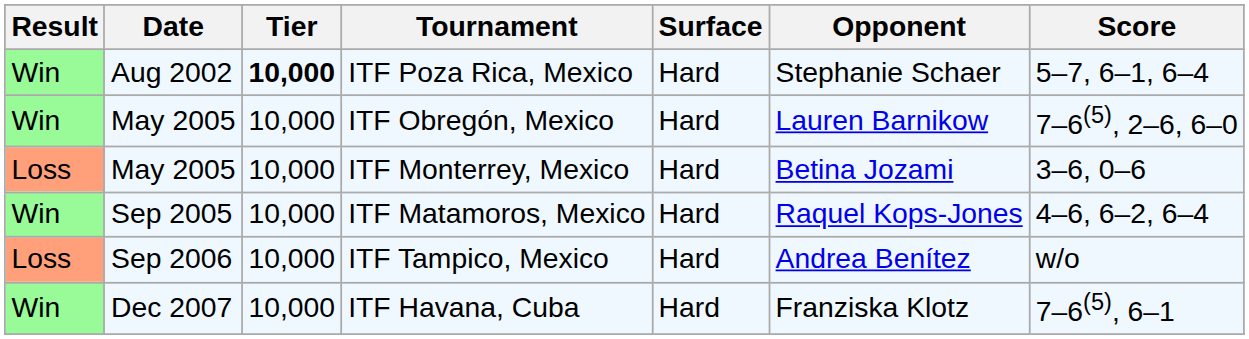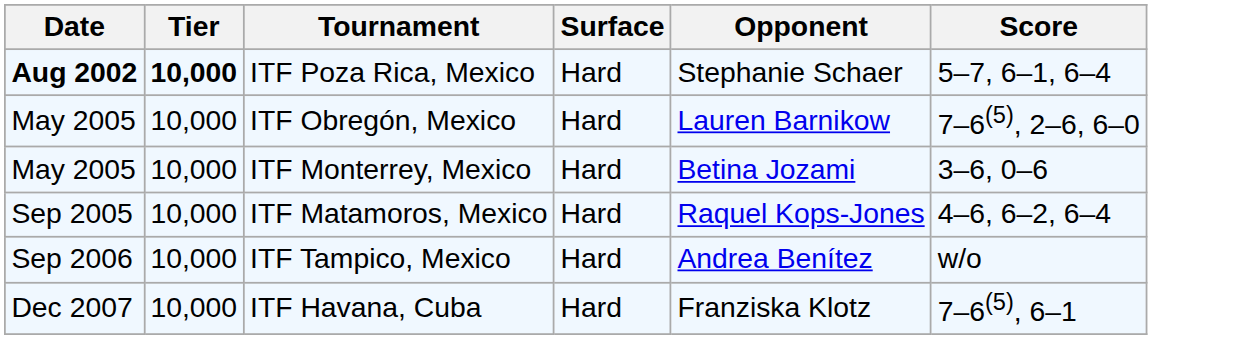 <table class="sortable wikitable">
 <tr>
-<th>Result</th>
 <th>Date</th>
 <th>Tier</th>
 <th>Tournament</th>
 <th>Surface</th>
 <th>Opponent</th>
 <th class="unsortable">Score</th>
 </tr>
 <tr style="background:#f0f8ff;">
-<td style="background:#98fb98;">Win</td>
-<td>Aug 2002</td>
+<td><strong>Aug 2002</strong></td>
 <td><strong>10,000</strong></td>
 <td>ITF Poza Rica, Mexico</td>
 <td>Hard</td>
 <td> Stephanie Schaer</td>
 <td>5–7, 6–1, 6–4</td>
 </tr>
 <tr style="background:#f0f8ff;">
-<td style="background:#98fb98;">Win</td>
 <td>May 2005</td>
 <td>10,000</td>
 <td>ITF Obregón, Mexico</td>
 <td>Hard</td>
 <td> <a href='#'>Lauren Barnikow</a></td>
 <td>7–6<sup>(5)</sup>, 2–6, 6–0</td>
 </tr>
 <tr style="background:#f0f8ff;">
-<td bgcolor=FFA07A>Loss</td>
 <td>May 2005</td>
 <td>10,000</td>
 <td>ITF Monterrey, Mexico</td>
 <td>Hard</td>
 <td> <a href='#'>Betina Jozami</a></td>
 <td>3–6, 0–6</td>
 </tr>
 <tr style="background:#f0f8ff;">
-<td style="background:#98fb98;">Win</td>
 <td>Sep 2005</td>
 <td>10,000</td>
 <td>ITF Matamoros, Mexico</td>
 <td>Hard</td>
 <td> <a href='#'>Raquel Kops-Jones</a></td>
 <td>4–6, 6–2, 6–4</td>
 </tr>
 <tr style="background:#f0f8ff;">
-<td bgcolor=FFA07A>Loss</td>
 <td>Sep 2006</td>
 <td>10,000</td>
 <td>ITF Tampico, Mexico</td>
 <td>Hard</td>
 <td> <a href='#'>Andrea Benítez</a></td>
 <td>w/o</td>
 </tr>
 <tr style="background:#f0f8ff;">
-<td style="background:#98fb98;">Win</td>
 <td>Dec 2007</td>
 <td>10,000</td>
 <td>ITF Havana, Cuba</td>
 <td>Hard</td>
 <td> Franziska Klotz</td>
 <td>7–6<sup>(5)</sup>, 6–1</td>
 </tr>
 </table>
